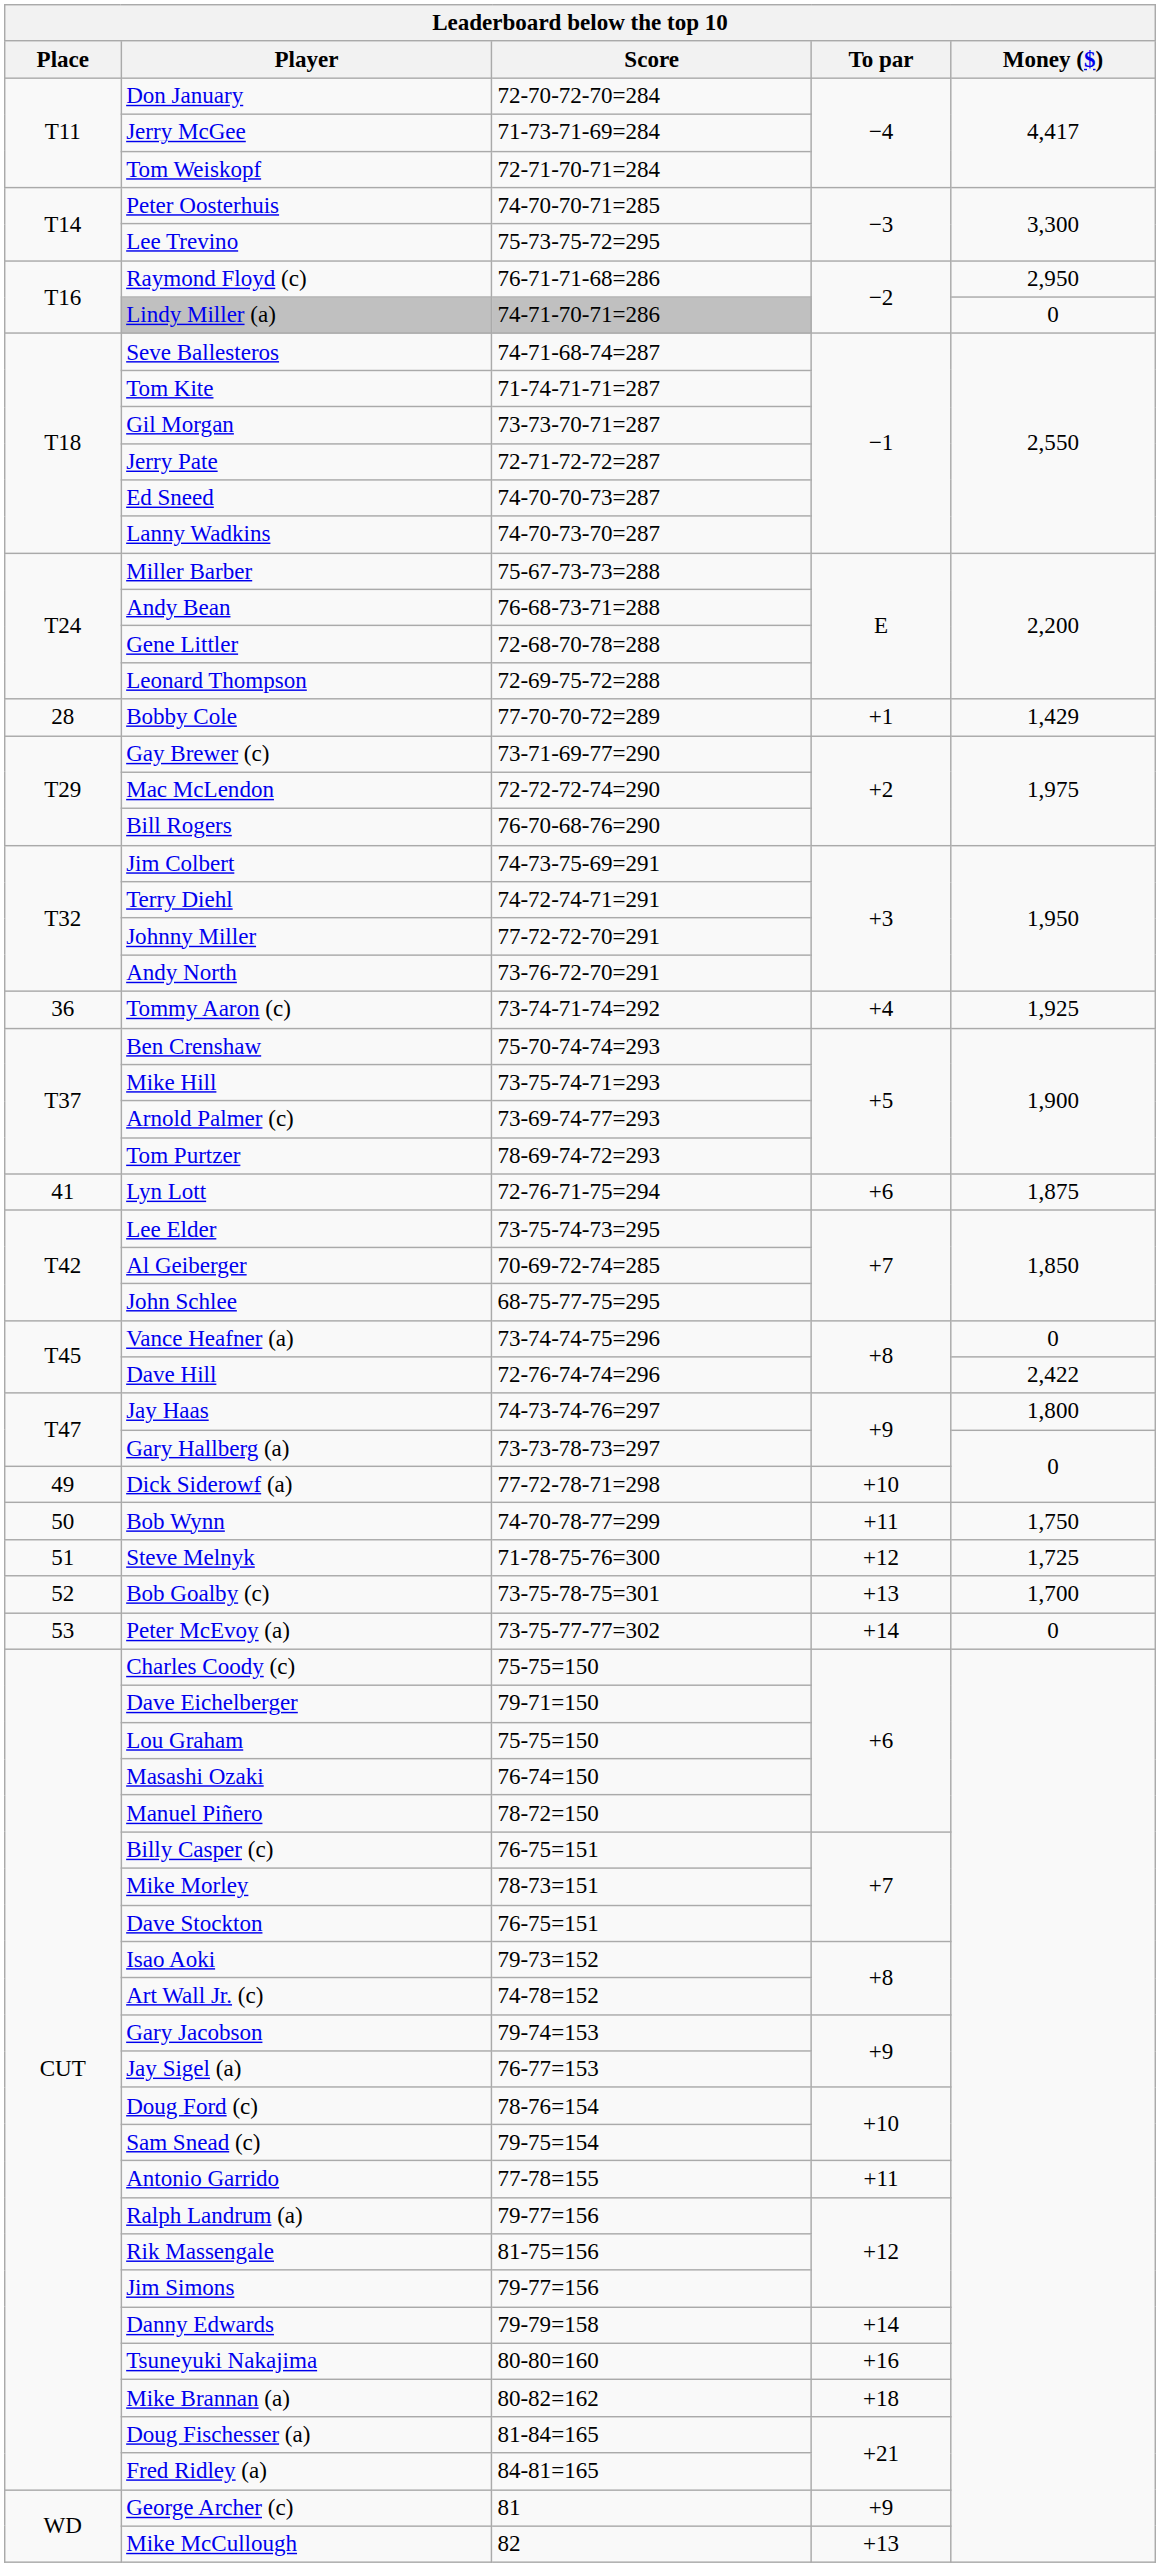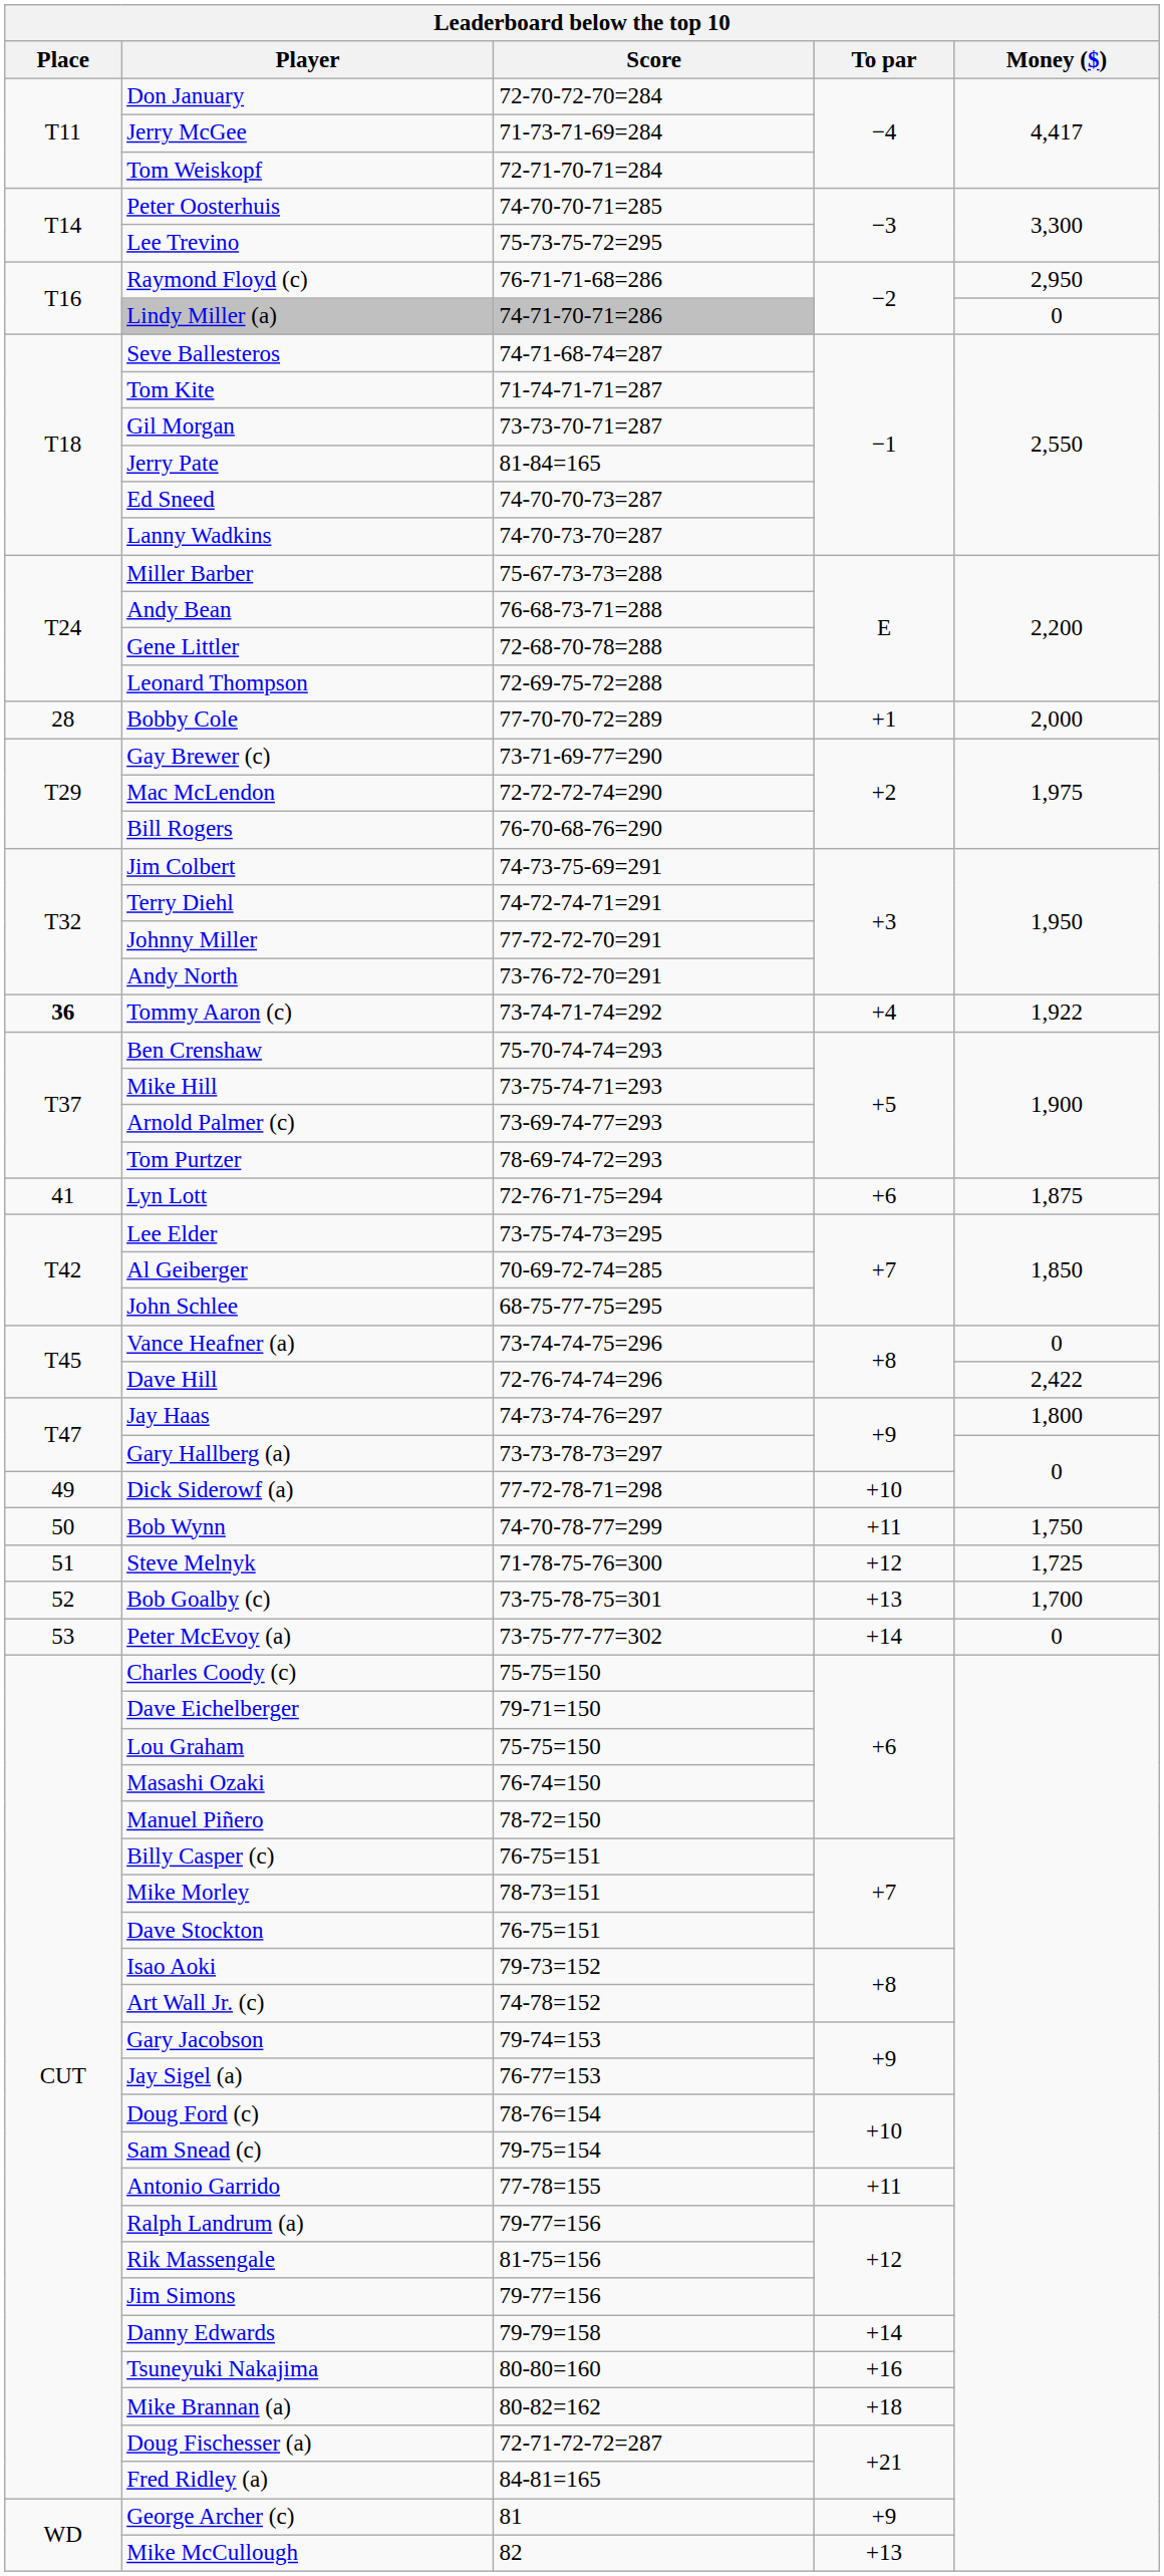 <table class="collapsible collapsed wikitable" style="width:50em;margin-top:-1px;">
 <tr>
 <th scope="col" colspan="6">Leaderboard below the top 10</th>
 </tr>
 <tr>
 <th>Place</th>
 <th>Player</th>
 <th>Score</th>
 <th>To par</th>
 <th>Money (<a href='#'>$</a>)</th>
 </tr>
 <tr>
 <td rowspan=3 align=center>T11</td>
 <td> <a href='#'>Don January</a></td>
 <td>72-70-72-70=284</td>
 <td rowspan=3 align=center>−4</td>
 <td rowspan=3 align=center>4,417</td>
 </tr>
 <tr>
 <td> <a href='#'>Jerry McGee</a></td>
 <td>71-73-71-69=284</td>
 </tr>
 <tr>
 <td> <a href='#'>Tom Weiskopf</a></td>
 <td>72-71-70-71=284</td>
 </tr>
 <tr>
 <td rowspan=2 align=center>T14</td>
 <td> <a href='#'>Peter Oosterhuis</a></td>
 <td>74-70-70-71=285</td>
 <td rowspan=2 align=center>−3</td>
 <td rowspan=2 align=center>3,300</td>
 </tr>
 <tr>
 <td> <a href='#'>Lee Trevino</a></td>
 <td>75-73-75-72=295</td>
 </tr>
 <tr>
 <td rowspan=2 align=center>T16</td>
 <td> <a href='#'>Raymond Floyd</a> (c)</td>
 <td>76-71-71-68=286</td>
 <td rowspan=2 align=center>−2</td>
 <td align=center>2,950</td>
 </tr>
 <tr>
 <td style="background:silver"> <a href='#'>Lindy Miller</a> (a)</td>
 <td style="background:silver">74-71-70-71=286</td>
 <td align=center>0</td>
 </tr>
 <tr>
 <td rowspan=6 align=center>T18</td>
 <td> <a href='#'>Seve Ballesteros</a></td>
 <td>74-71-68-74=287</td>
 <td rowspan=6 align=center>−1</td>
 <td rowspan=6 align=center>2,550</td>
 </tr>
 <tr>
 <td> <a href='#'>Tom Kite</a></td>
 <td>71-74-71-71=287</td>
 </tr>
 <tr>
 <td> <a href='#'>Gil Morgan</a></td>
 <td>73-73-70-71=287</td>
 </tr>
 <tr>
 <td> <a href='#'>Jerry Pate</a></td>
-<td>72-71-72-72=287</td>
+<td>81-84=165</td>
 </tr>
 <tr>
 <td> <a href='#'>Ed Sneed</a></td>
 <td>74-70-70-73=287</td>
 </tr>
 <tr>
 <td> <a href='#'>Lanny Wadkins</a></td>
 <td>74-70-73-70=287</td>
 </tr>
 <tr>
 <td rowspan=4 align=center>T24</td>
 <td> <a href='#'>Miller Barber</a></td>
 <td>75-67-73-73=288</td>
 <td rowspan=4 align=center>E</td>
 <td rowspan=4 align=center>2,200</td>
 </tr>
 <tr>
 <td> <a href='#'>Andy Bean</a></td>
 <td>76-68-73-71=288</td>
 </tr>
 <tr>
 <td> <a href='#'>Gene Littler</a></td>
 <td>72-68-70-78=288</td>
 </tr>
 <tr>
 <td> <a href='#'>Leonard Thompson</a></td>
 <td>72-69-75-72=288</td>
 </tr>
 <tr>
 <td align=center>28</td>
 <td> <a href='#'>Bobby Cole</a></td>
 <td>77-70-70-72=289</td>
 <td align=center>+1</td>
-<td align=center>1,429</td>
+<td align=center>2,000</td>
 </tr>
 <tr>
 <td rowspan=3 align=center>T29</td>
 <td> <a href='#'>Gay Brewer</a> (c)</td>
 <td>73-71-69-77=290</td>
 <td rowspan=3 align=center>+2</td>
 <td rowspan=3 align=center>1,975</td>
 </tr>
 <tr>
 <td> <a href='#'>Mac McLendon</a></td>
 <td>72-72-72-74=290</td>
 </tr>
 <tr>
 <td> <a href='#'>Bill Rogers</a></td>
 <td>76-70-68-76=290</td>
 </tr>
 <tr>
 <td rowspan=4 align=center>T32</td>
 <td> <a href='#'>Jim Colbert</a></td>
 <td>74-73-75-69=291</td>
 <td rowspan=4 align=center>+3</td>
 <td rowspan=4 align=center>1,950</td>
 </tr>
 <tr>
 <td> <a href='#'>Terry Diehl</a></td>
 <td>74-72-74-71=291</td>
 </tr>
 <tr>
 <td> <a href='#'>Johnny Miller</a></td>
 <td>77-72-72-70=291</td>
 </tr>
 <tr>
 <td> <a href='#'>Andy North</a></td>
 <td>73-76-72-70=291</td>
 </tr>
 <tr>
-<td align=center>36</td>
+<td align=center><strong>36</strong></td>
 <td> <a href='#'>Tommy Aaron</a> (c)</td>
 <td>73-74-71-74=292</td>
 <td align=center>+4</td>
-<td align=center>1,925</td>
+<td align=center>1,922</td>
 </tr>
 <tr>
 <td rowspan=4 align=center>T37</td>
 <td> <a href='#'>Ben Crenshaw</a></td>
 <td>75-70-74-74=293</td>
 <td rowspan=4 align=center>+5</td>
 <td rowspan=4 align=center>1,900</td>
 </tr>
 <tr>
 <td> <a href='#'>Mike Hill</a></td>
 <td>73-75-74-71=293</td>
 </tr>
 <tr>
 <td> <a href='#'>Arnold Palmer</a> (c)</td>
 <td>73-69-74-77=293</td>
 </tr>
 <tr>
 <td> <a href='#'>Tom Purtzer</a></td>
 <td>78-69-74-72=293</td>
 </tr>
 <tr>
 <td align=center>41</td>
 <td> <a href='#'>Lyn Lott</a></td>
 <td>72-76-71-75=294</td>
 <td align=center>+6</td>
 <td align=center>1,875</td>
 </tr>
 <tr>
 <td rowspan=3 align=center>T42</td>
 <td> <a href='#'>Lee Elder</a></td>
 <td>73-75-74-73=295</td>
 <td rowspan=3 align=center>+7</td>
 <td rowspan=3 align=center>1,850</td>
 </tr>
 <tr>
 <td> <a href='#'>Al Geiberger</a></td>
 <td>70-69-72-74=285</td>
 </tr>
 <tr>
 <td> <a href='#'>John Schlee</a></td>
 <td>68-75-77-75=295</td>
 </tr>
 <tr>
 <td rowspan=2 align=center>T45</td>
 <td> <a href='#'>Vance Heafner</a> (a)</td>
 <td>73-74-74-75=296</td>
 <td rowspan=2 align=center>+8</td>
 <td align=center>0</td>
 </tr>
 <tr>
 <td> <a href='#'>Dave Hill</a></td>
 <td>72-76-74-74=296</td>
 <td align=center>2,422</td>
 </tr>
 <tr>
 <td rowspan=2 align=center>T47</td>
 <td> <a href='#'>Jay Haas</a></td>
 <td>74-73-74-76=297</td>
 <td rowspan=2 align=center>+9</td>
 <td align=center>1,800</td>
 </tr>
 <tr>
 <td> <a href='#'>Gary Hallberg</a> (a)</td>
 <td>73-73-78-73=297</td>
 <td rowspan=2 align=center>0</td>
 </tr>
 <tr>
 <td align=center>49</td>
 <td> <a href='#'>Dick Siderowf</a> (a)</td>
 <td>77-72-78-71=298</td>
 <td align=center>+10</td>
 </tr>
 <tr>
 <td align=center>50</td>
 <td> <a href='#'>Bob Wynn</a></td>
 <td>74-70-78-77=299</td>
 <td align=center>+11</td>
 <td align=center>1,750</td>
 </tr>
 <tr>
 <td align=center>51</td>
 <td> <a href='#'>Steve Melnyk</a></td>
 <td>71-78-75-76=300</td>
 <td align=center>+12</td>
 <td align=center>1,725</td>
 </tr>
 <tr>
 <td align=center>52</td>
 <td> <a href='#'>Bob Goalby</a> (c)</td>
 <td>73-75-78-75=301</td>
 <td align=center>+13</td>
 <td align=center>1,700</td>
 </tr>
 <tr>
 <td align=center>53</td>
 <td> <a href='#'>Peter McEvoy</a> (a)</td>
 <td>73-75-77-77=302</td>
 <td align=center>+14</td>
 <td align=center>0</td>
 </tr>
 <tr>
 <td rowspan=23 align=center>CUT</td>
 <td> <a href='#'>Charles Coody</a> (c)</td>
 <td>75-75=150</td>
 <td rowspan=5 align=center>+6</td>
 <td rowspan=25 align=center></td>
 </tr>
 <tr>
 <td> <a href='#'>Dave Eichelberger</a></td>
 <td>79-71=150</td>
 </tr>
 <tr>
 <td> <a href='#'>Lou Graham</a></td>
 <td>75-75=150</td>
 </tr>
 <tr>
 <td> <a href='#'>Masashi Ozaki</a></td>
 <td>76-74=150</td>
 </tr>
 <tr>
 <td> <a href='#'>Manuel Piñero</a></td>
 <td>78-72=150</td>
 </tr>
 <tr>
 <td> <a href='#'>Billy Casper</a> (c)</td>
 <td>76-75=151</td>
 <td rowspan=3 align=center>+7</td>
 </tr>
 <tr>
 <td> <a href='#'>Mike Morley</a></td>
 <td>78-73=151</td>
 </tr>
 <tr>
 <td> <a href='#'>Dave Stockton</a></td>
 <td>76-75=151</td>
 </tr>
 <tr>
 <td> <a href='#'>Isao Aoki</a></td>
 <td>79-73=152</td>
 <td rowspan=2 align=center>+8</td>
 </tr>
 <tr>
 <td> <a href='#'>Art Wall Jr.</a> (c)</td>
 <td>74-78=152</td>
 </tr>
 <tr>
 <td> <a href='#'>Gary Jacobson</a></td>
 <td>79-74=153</td>
 <td rowspan=2 align=center>+9</td>
 </tr>
 <tr>
 <td> <a href='#'>Jay Sigel</a> (a)</td>
 <td>76-77=153</td>
 </tr>
 <tr>
 <td> <a href='#'>Doug Ford</a> (c)</td>
 <td>78-76=154</td>
 <td rowspan=2 align=center>+10</td>
 </tr>
 <tr>
 <td> <a href='#'>Sam Snead</a> (c)</td>
 <td>79-75=154</td>
 </tr>
 <tr>
 <td> <a href='#'>Antonio Garrido</a></td>
 <td>77-78=155</td>
 <td align=center>+11</td>
 </tr>
 <tr>
 <td> <a href='#'>Ralph Landrum</a> (a)</td>
 <td>79-77=156</td>
 <td rowspan=3 align=center>+12</td>
 </tr>
 <tr>
 <td> <a href='#'>Rik Massengale</a></td>
 <td>81-75=156</td>
 </tr>
 <tr>
 <td> <a href='#'>Jim Simons</a></td>
 <td>79-77=156</td>
 </tr>
 <tr>
 <td> <a href='#'>Danny Edwards</a></td>
 <td>79-79=158</td>
 <td align=center>+14</td>
 </tr>
 <tr>
 <td> <a href='#'>Tsuneyuki Nakajima</a></td>
 <td>80-80=160</td>
 <td align=center>+16</td>
 </tr>
 <tr>
 <td> <a href='#'>Mike Brannan</a> (a)</td>
 <td>80-82=162</td>
 <td align=center>+18</td>
 </tr>
 <tr>
 <td> <a href='#'>Doug Fischesser</a> (a)</td>
-<td>81-84=165</td>
+<td>72-71-72-72=287</td>
 <td rowspan=2 align=center>+21</td>
 </tr>
 <tr>
 <td> <a href='#'>Fred Ridley</a> (a)</td>
 <td>84-81=165</td>
 </tr>
 <tr>
 <td rowspan=2 align=center>WD</td>
 <td> <a href='#'>George Archer</a> (c)</td>
 <td>81</td>
 <td align=center>+9</td>
 </tr>
 <tr>
 <td> <a href='#'>Mike McCullough</a></td>
 <td>82</td>
 <td align=center>+13</td>
 </tr>
 </table>
